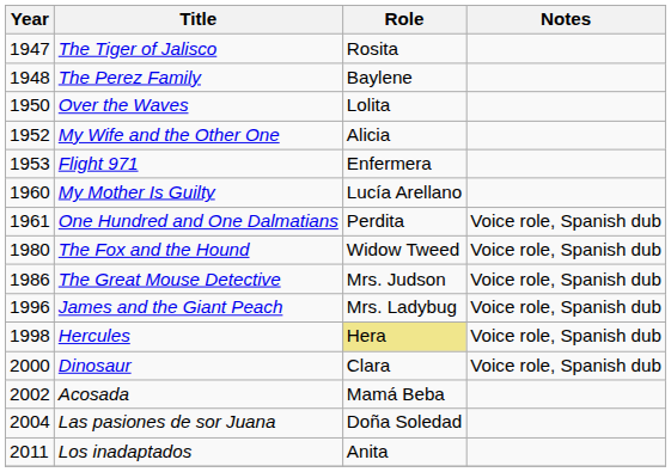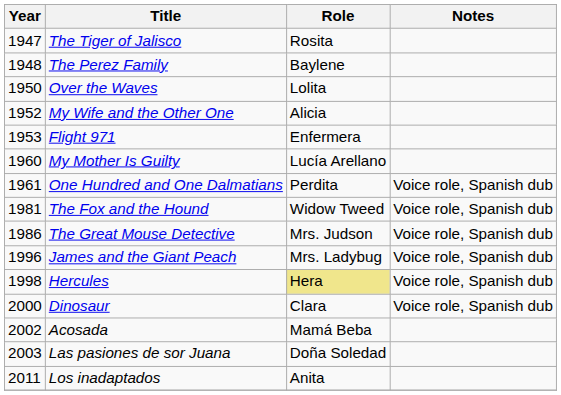 <table class="wikitable sortable">
 <tr>
 <th>Year</th>
 <th>Title</th>
 <th>Role</th>
 <th>Notes</th>
 </tr>
 <tr>
 <td>1947</td>
 <td><em><a href='#'>The Tiger of Jalisco</a></em></td>
 <td>Rosita</td>
 <td></td>
 </tr>
 <tr>
 <td>1948</td>
 <td><em><a href='#'>The Perez Family</a></em></td>
 <td>Baylene</td>
 <td></td>
 </tr>
 <tr>
 <td>1950</td>
 <td><em><a href='#'>Over the Waves</a></em></td>
 <td>Lolita</td>
 <td></td>
 </tr>
 <tr>
 <td>1952</td>
 <td><em><a href='#'>My Wife and the Other One</a></em></td>
 <td>Alicia</td>
 </tr>
 <tr>
 <td>1953</td>
 <td><em><a href='#'>Flight 971</a></em></td>
 <td>Enfermera</td>
 <td></td>
 </tr>
 <tr>
 <td>1960</td>
 <td><em><a href='#'>My Mother Is Guilty</a></em></td>
 <td>Lucía Arellano</td>
 <td></td>
 </tr>
 <tr>
 <td>1961</td>
 <td><em><a href='#'>One Hundred and One Dalmatians</a></em></td>
 <td>Perdita</td>
 <td>Voice role, Spanish dub</td>
 </tr>
 <tr>
-<td>1980</td>
+<td>1981</td>
 <td><em><a href='#'>The Fox and the Hound</a></em></td>
 <td>Widow Tweed</td>
 <td>Voice role, Spanish dub</td>
 </tr>
 <tr>
 <td>1986</td>
 <td><em><a href='#'>The Great Mouse Detective</a></em></td>
 <td>Mrs. Judson</td>
 <td>Voice role, Spanish dub</td>
 </tr>
 <tr>
 <td>1996</td>
 <td><em><a href='#'>James and the Giant Peach</a></em></td>
 <td>Mrs. Ladybug</td>
 <td>Voice role, Spanish dub</td>
 </tr>
 <tr>
 <td>1998</td>
 <td><em><a href='#'>Hercules</a></em></td>
 <td style="background: khaki;">Hera</td>
 <td>Voice role, Spanish dub</td>
 </tr>
 <tr>
 <td>2000</td>
 <td><em><a href='#'>Dinosaur</a></em></td>
 <td>Clara</td>
 <td>Voice role, Spanish dub</td>
 </tr>
 <tr>
 <td>2002</td>
 <td><em>Acosada</em></td>
 <td>Mamá Beba</td>
 <td></td>
 </tr>
 <tr>
-<td>2004</td>
+<td>2003</td>
 <td><em>Las pasiones de sor Juana</em></td>
 <td>Doña Soledad</td>
 <td></td>
 </tr>
 <tr>
 <td>2011</td>
 <td><em>Los inadaptados</em></td>
 <td>Anita</td>
 <td></td>
 </tr>
 <tr>
 </tr>
 </table>
